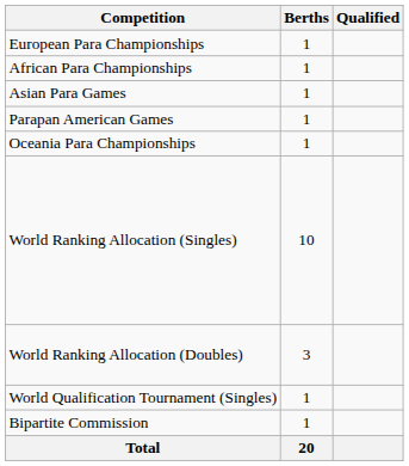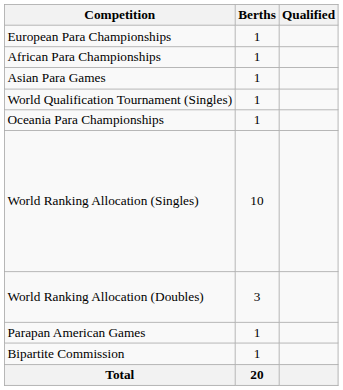 <table class="wikitable">
 <tr>
 <th>Competition</th>
 <th>Berths</th>
 <th>Qualified</th>
 </tr>
 <tr>
 <td>European Para Championships</td>
 <td align=center>1</td>
 <td></td>
 </tr>
 <tr>
 <td>African Para Championships</td>
 <td align=center>1</td>
 <td></td>
 </tr>
 <tr>
 <td>Asian Para Games</td>
 <td align=center>1</td>
 <td></td>
 </tr>
 <tr>
-<td>Parapan American Games</td>
+<td>World Qualification Tournament (Singles)</td>
 <td align=center>1</td>
 <td></td>
 </tr>
 <tr>
 <td>Oceania Para Championships</td>
 <td align=center>1</td>
 <td></td>
 </tr>
 <tr>
 <td>World Ranking Allocation (Singles)</td>
 <td align=center>10</td>
 <td><br><br><br><br><br><br><br><br><br></td>
 </tr>
 <tr>
 <td>World Ranking Allocation (Doubles)</td>
 <td align=center>3</td>
 <td><br><br><br></td>
 </tr>
 <tr>
-<td>World Qualification Tournament (Singles)</td>
+<td>Parapan American Games</td>
 <td align=center>1</td>
 <td></td>
 </tr>
 <tr>
 <td>Bipartite Commission</td>
 <td align=center>1</td>
 <td></td>
 </tr>
 <tr>
 <th>Total</th>
 <th align="center">20</th>
 <th></th>
 </tr>
 </table>
